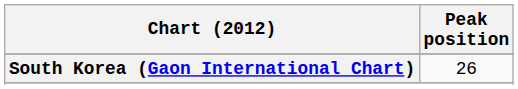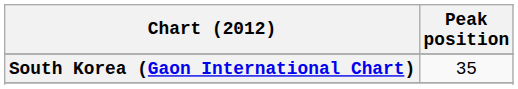 <table class="wikitable sortable plainrowheaders" style="text-align:center;">
 <tr>
 <th>Chart (2012)</th>
 <th>Peak<br>position</th>
 </tr>
 <tr>
 </tr>
 <tr>
 </tr>
 <tr>
 </tr>
 <tr>
 </tr>
 <tr>
 </tr>
 <tr>
 </tr>
 <tr>
 </tr>
 <tr>
 </tr>
 <tr>
 <th scope="row">South Korea (<a href='#'>Gaon International Chart</a>)</th>
-<td>26</td>
+<td>35</td>
 </tr>
 <tr>
 </tr>
 <tr>
 </tr>
 <tr>
 </tr>
 <tr>
 </tr>
 <tr>
 </tr>
 <tr>
 </tr>
 </table>
